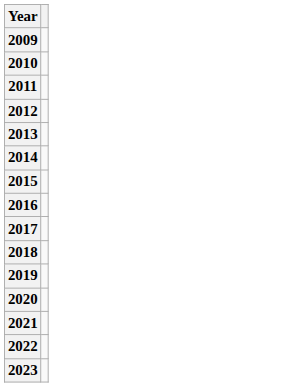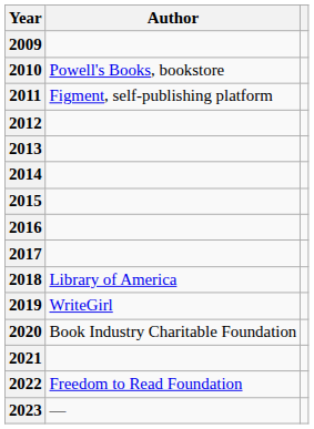 <table class="wikitable sortable mw-collapsible">
 <tr>
 <th scope="col">Year</th>
+<th scope="col">Author</th>
 <th scope="col"></th>
 </tr>
 <tr>
 <th>2009</th>
 <td></td>
+<td></td>
 </tr>
 <tr>
 <th>2010</th>
+<td><a href='#'>Powell's Books</a>, bookstore</td>
 <td></td>
 </tr>
 <tr>
 <th>2011</th>
+<td><a href='#'>Figment</a>, self-publishing platform</td>
 <td></td>
 </tr>
 <tr>
 <th>2012</th>
 <td></td>
+<td></td>
 </tr>
 <tr>
 <th>2013</th>
+<td></td>
 <td></td>
 </tr>
 <tr>
 <th>2014</th>
 <td></td>
+<td></td>
 </tr>
 <tr>
 <th>2015</th>
+<td></td>
 <td></td>
 </tr>
 <tr>
 <th>2016</th>
 <td></td>
+<td></td>
 </tr>
 <tr>
 <th>2017</th>
 <td></td>
+<td></td>
 </tr>
 <tr>
 <th>2018</th>
+<td><a href='#'>Library of America</a></td>
 <td></td>
 </tr>
 <tr>
 <th>2019</th>
+<td><a href='#'>WriteGirl</a></td>
 <td></td>
 </tr>
 <tr>
 <th>2020</th>
+<td>Book Industry Charitable Foundation</td>
 <td></td>
 </tr>
 <tr>
 <th>2021</th>
 <td></td>
+<td></td>
 </tr>
 <tr>
 <th>2022</th>
+<td><a href='#'>Freedom to Read Foundation</a></td>
 <td></td>
 </tr>
 <tr>
 <th>2023</th>
+<td>—</td>
 <td></td>
 </tr>
 </table>
